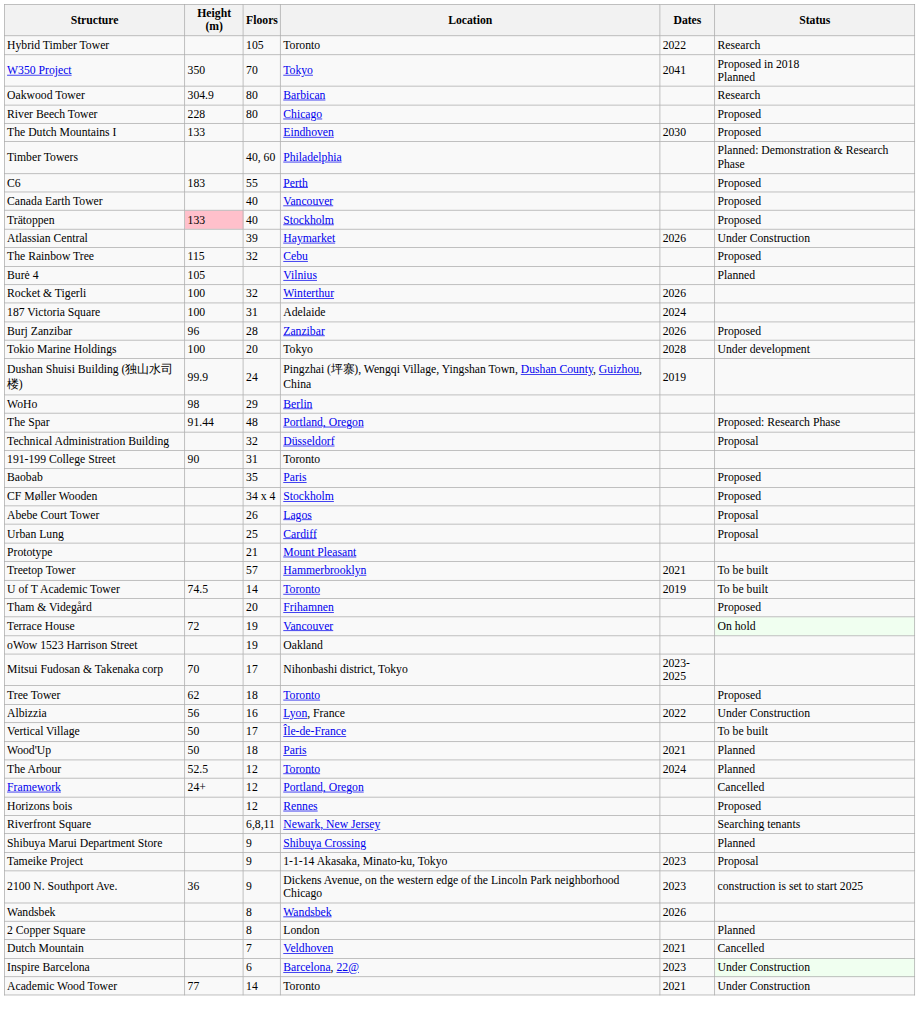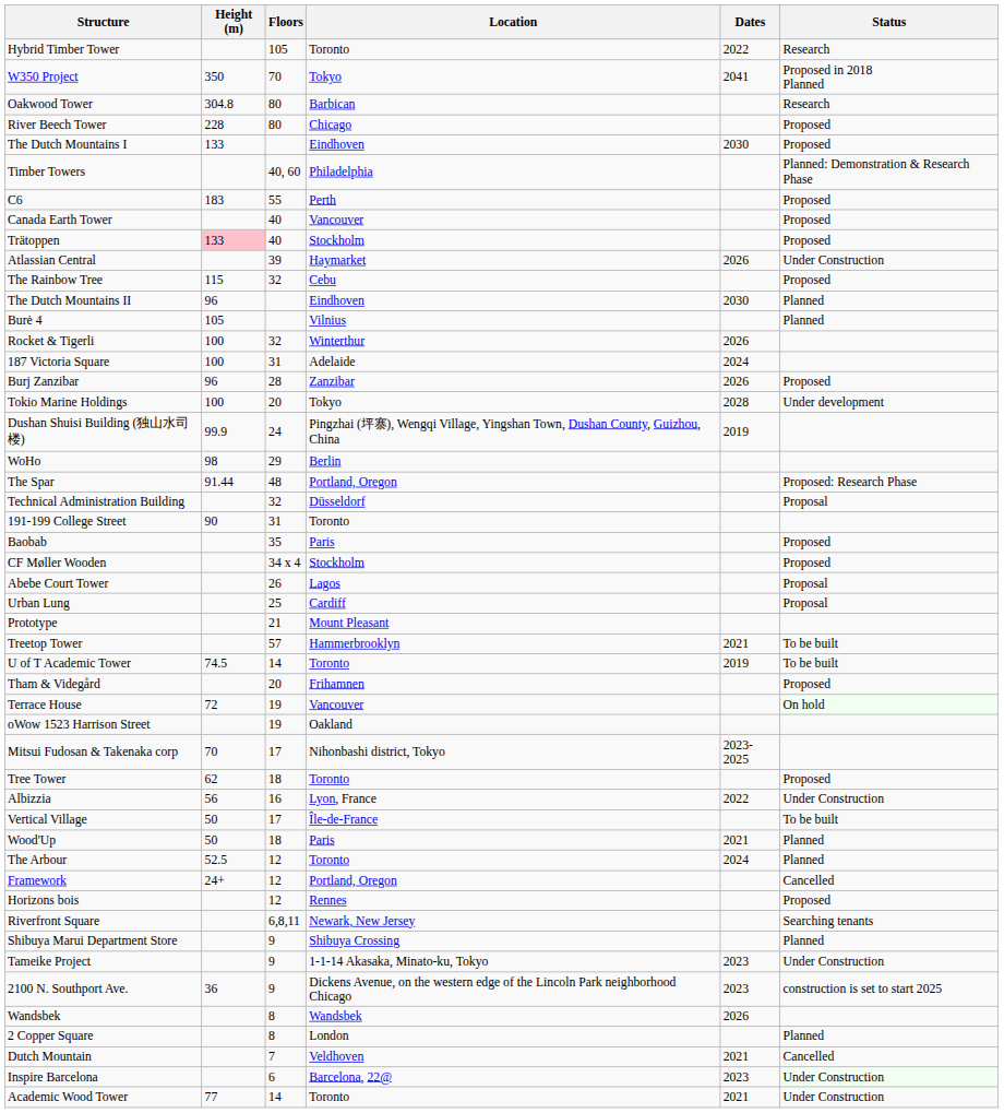 <table class="wikitable sortable">
 <tr>
 <th>Structure</th>
 <th>Height (m)</th>
 <th>Floors</th>
 <th>Location</th>
 <th>Dates</th>
 <th>Status</th>
 </tr>
 <tr>
 <td>Hybrid Timber Tower</td>
 <td></td>
 <td>105</td>
 <td>Toronto</td>
 <td>2022</td>
 <td>Research</td>
 </tr>
 <tr>
 <td><a href='#'>W350 Project</a></td>
 <td>350</td>
 <td>70</td>
 <td><a href='#'>Tokyo</a></td>
 <td>2041</td>
 <td>Proposed in 2018<br>Planned</td>
 </tr>
 <tr>
 <td>Oakwood Tower</td>
-<td>304.9</td>
+<td>304.8</td>
 <td>80</td>
 <td><a href='#'>Barbican</a></td>
 <td></td>
 <td>Research</td>
 </tr>
 <tr>
 <td>River Beech Tower</td>
 <td>228</td>
 <td>80</td>
 <td><a href='#'>Chicago</a></td>
 <td></td>
 <td>Proposed</td>
 </tr>
 <tr>
 <td>The Dutch Mountains I</td>
 <td>133</td>
 <td></td>
 <td><a href='#'>Eindhoven</a></td>
 <td>2030</td>
 <td>Proposed</td>
 </tr>
 <tr>
 <td>Timber Towers</td>
 <td></td>
 <td>40, 60</td>
 <td><a href='#'>Philadelphia</a></td>
 <td></td>
 <td>Planned: Demonstration & Research Phase</td>
 </tr>
 <tr>
 <td>C6</td>
 <td>183</td>
 <td>55</td>
 <td><a href='#'>Perth</a></td>
 <td></td>
 <td>Proposed</td>
 </tr>
 <tr>
 <td>Canada Earth Tower</td>
 <td></td>
 <td>40</td>
 <td><a href='#'>Vancouver</a></td>
 <td></td>
 <td>Proposed</td>
 </tr>
 <tr>
 <td>Trätoppen</td>
 <td style="background: pink;">133</td>
 <td>40</td>
 <td><a href='#'>Stockholm</a></td>
 <td></td>
 <td>Proposed</td>
 </tr>
 <tr>
 <td>Atlassian Central</td>
 <td></td>
 <td>39</td>
 <td><a href='#'>Haymarket</a></td>
 <td>2026</td>
 <td>Under Construction</td>
 </tr>
 <tr>
 <td>The Rainbow Tree</td>
 <td>115</td>
 <td>32</td>
 <td><a href='#'>Cebu</a></td>
 <td></td>
 <td>Proposed</td>
+</tr>
+<tr>
+<td>The Dutch Mountains II</td>
+<td>96</td>
+<td></td>
+<td><a href='#'>Eindhoven</a></td>
+<td>2030</td>
+<td>Planned</td>
 </tr>
 <tr>
 <td>Burė 4</td>
 <td>105</td>
 <td></td>
 <td><a href='#'>Vilnius</a></td>
 <td></td>
 <td>Planned</td>
 </tr>
 <tr>
 <td>Rocket & Tigerli</td>
 <td>100</td>
 <td>32</td>
 <td><a href='#'>Winterthur</a></td>
 <td>2026</td>
 <td></td>
 </tr>
 <tr>
 <td>187 Victoria Square</td>
 <td>100</td>
 <td>31</td>
 <td>Adelaide</td>
 <td>2024</td>
 <td></td>
 </tr>
 <tr>
 <td>Burj Zanzibar</td>
 <td>96</td>
 <td>28</td>
 <td><a href='#'>Zanzibar</a></td>
 <td>2026</td>
 <td>Proposed</td>
 </tr>
 <tr>
 <td>Tokio Marine Holdings</td>
 <td>100</td>
 <td>20</td>
 <td>Tokyo</td>
 <td>2028</td>
 <td>Under development</td>
 </tr>
 <tr>
 <td>Dushan Shuisi Building (独山水司楼)</td>
 <td>99.9</td>
 <td>24</td>
 <td>Pingzhai (坪寨), Wengqi Village, Yingshan Town, <a href='#'>Dushan County</a>, <a href='#'>Guizhou</a>, China</td>
 <td>2019</td>
 <td></td>
 </tr>
 <tr>
 <td>WoHo</td>
 <td>98</td>
 <td>29</td>
 <td><a href='#'>Berlin</a></td>
 <td></td>
 <td></td>
 </tr>
 <tr>
 <td>The Spar</td>
 <td>91.44</td>
 <td>48</td>
 <td><a href='#'>Portland, Oregon</a></td>
 <td></td>
 <td>Proposed: Research Phase</td>
 </tr>
 <tr>
 <td>Technical Administration Building</td>
 <td></td>
 <td>32</td>
 <td><a href='#'>Düsseldorf</a></td>
 <td></td>
 <td>Proposal </td>
 </tr>
 <tr>
 <td>191-199 College Street</td>
 <td>90</td>
 <td>31</td>
 <td>Toronto</td>
 <td></td>
 <td></td>
 </tr>
 <tr>
 <td>Baobab</td>
 <td></td>
 <td>35</td>
 <td><a href='#'>Paris</a></td>
 <td></td>
 <td>Proposed</td>
 </tr>
 <tr>
 <td>CF Møller Wooden</td>
 <td></td>
 <td>34 x 4</td>
 <td><a href='#'>Stockholm</a></td>
 <td></td>
 <td>Proposed</td>
 </tr>
 <tr>
 <td>Abebe Court Tower</td>
 <td></td>
 <td>26</td>
 <td><a href='#'>Lagos</a></td>
 <td></td>
 <td>Proposal</td>
 </tr>
 <tr>
 <td>Urban Lung</td>
 <td></td>
 <td>25</td>
 <td><a href='#'>Cardiff</a></td>
 <td></td>
 <td>Proposal </td>
 </tr>
 <tr>
 <td>Prototype</td>
 <td></td>
 <td>21</td>
 <td><a href='#'>Mount Pleasant</a></td>
 <td></td>
 <td></td>
 </tr>
 <tr>
 <td>Treetop Tower</td>
 <td></td>
 <td>57</td>
 <td><a href='#'>Hammerbrooklyn</a></td>
 <td>2021</td>
 <td>To be built </td>
 </tr>
 <tr>
 <td>U of T Academic Tower</td>
 <td>74.5</td>
 <td>14</td>
 <td><a href='#'>Toronto</a></td>
 <td>2019</td>
 <td>To be built </td>
 </tr>
 <tr>
 <td>Tham & Videgård</td>
 <td></td>
 <td>20</td>
 <td><a href='#'>Frihamnen</a></td>
 <td></td>
 <td>Proposed</td>
 </tr>
 <tr>
 <td>Terrace House</td>
 <td>72</td>
 <td>19</td>
 <td><a href='#'>Vancouver</a></td>
 <td></td>
 <td style="background:#F0FFF0;">On hold</td>
 </tr>
 <tr>
 <td>oWow 1523 Harrison Street</td>
 <td></td>
 <td>19</td>
 <td>Oakland</td>
 <td></td>
 <td></td>
 </tr>
 <tr>
 <td>Mitsui Fudosan & Takenaka corp</td>
 <td>70</td>
 <td>17</td>
 <td>Nihonbashi district, Tokyo</td>
 <td>2023-2025</td>
 <td></td>
 </tr>
 <tr>
 <td>Tree Tower</td>
 <td>62</td>
 <td>18</td>
 <td><a href='#'>Toronto</a></td>
 <td></td>
 <td>Proposed</td>
 </tr>
 <tr>
 <td>Albizzia</td>
 <td>56</td>
 <td>16</td>
 <td><a href='#'>Lyon</a>, France</td>
 <td>2022</td>
 <td>Under Construction</td>
 </tr>
 <tr>
 <td>Vertical Village</td>
 <td>50</td>
 <td>17</td>
 <td><a href='#'>Île-de-France</a></td>
 <td></td>
 <td>To be built</td>
 </tr>
 <tr>
 <td>Wood'Up</td>
 <td>50</td>
 <td>18</td>
 <td><a href='#'>Paris</a></td>
 <td>2021</td>
 <td>Planned</td>
 </tr>
 <tr>
 <td>The Arbour</td>
 <td>52.5</td>
 <td>12</td>
 <td><a href='#'>Toronto</a></td>
 <td>2024</td>
 <td>Planned</td>
 </tr>
 <tr>
 <td><a href='#'>Framework</a></td>
 <td>24+</td>
 <td>12</td>
 <td><a href='#'>Portland, Oregon</a></td>
 <td></td>
 <td>Cancelled</td>
 </tr>
 <tr>
 <td>Horizons bois</td>
 <td></td>
 <td>12</td>
 <td><a href='#'>Rennes</a></td>
 <td></td>
 <td>Proposed</td>
 </tr>
 <tr>
 <td>Riverfront Square</td>
 <td></td>
 <td>6,8,11</td>
 <td><a href='#'>Newark, New Jersey</a></td>
 <td></td>
 <td>Searching tenants</td>
 </tr>
 <tr>
 <td>Shibuya Marui Department Store</td>
 <td></td>
 <td>9</td>
 <td><a href='#'>Shibuya Crossing</a></td>
 <td></td>
 <td>Planned</td>
 </tr>
 <tr>
 <td>Tameike Project</td>
 <td></td>
 <td>9</td>
 <td>1-1-14 Akasaka, Minato-ku, Tokyo</td>
 <td>2023</td>
-<td>Proposal </td>
+<td>Under Construction</td>
 </tr>
 <tr>
 <td>2100 N. Southport Ave.</td>
 <td>36</td>
 <td>9</td>
 <td>Dickens Avenue, on the western edge of the Lincoln Park neighborhood Chicago</td>
 <td>2023</td>
 <td>construction is set to start 2025</td>
 </tr>
 <tr>
 <td>Wandsbek</td>
 <td></td>
 <td>8</td>
 <td><a href='#'>Wandsbek</a></td>
 <td>2026</td>
 <td></td>
 </tr>
 <tr>
 <td>2 Copper Square</td>
 <td></td>
 <td>8</td>
 <td>London</td>
 <td></td>
 <td>Planned</td>
 </tr>
 <tr>
 <td>Dutch Mountain</td>
 <td></td>
 <td>7</td>
 <td><a href='#'>Veldhoven</a></td>
 <td>2021</td>
 <td>Cancelled</td>
 </tr>
 <tr>
 <td>Inspire Barcelona</td>
 <td></td>
 <td>6</td>
 <td><a href='#'>Barcelona</a>, <a href='#'>22@</a></td>
 <td>2023</td>
 <td style="background:#F0FFF0;">Under Construction</td>
 </tr>
 <tr>
 <td>Academic Wood Tower</td>
 <td>77</td>
 <td>14</td>
 <td>Toronto</td>
 <td>2021</td>
 <td>Under Construction</td>
 </tr>
 </table>
